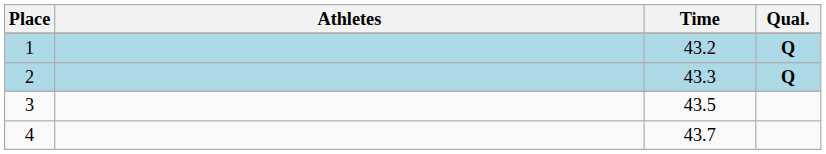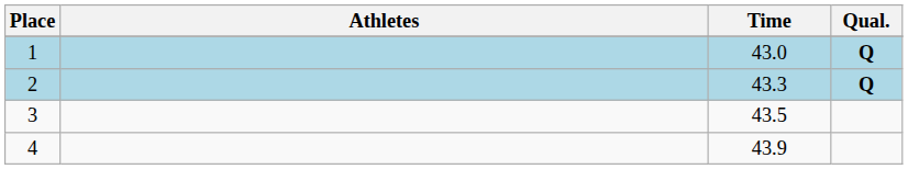 <table class=wikitable style="text-align:center">
 <tr>
 <th width=20>Place</th>
 <th width=510>Athletes</th>
 <th width=90>Time</th>
 <th width=50>Qual.</th>
 </tr>
 <tr>
 </tr>
 <tr bgcolor=lightblue>
 <td>1</td>
 <td align=left></td>
-<td>43.2</td>
+<td>43.0</td>
 <td><strong>Q</strong></td>
 </tr>
 <tr bgcolor=lightblue>
 <td>2</td>
 <td align=left></td>
 <td>43.3</td>
 <td><strong>Q</strong></td>
 </tr>
 <tr>
 <td>3</td>
 <td align=left></td>
 <td>43.5</td>
 <td></td>
 </tr>
 <tr>
 <td>4</td>
 <td align=left></td>
-<td>43.7</td>
+<td>43.9</td>
 <td></td>
 </tr>
 </table>
